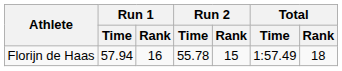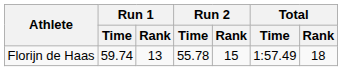 <table class="wikitable" style="font-size:90%">
 <tr>
 <th rowspan=2>Athlete</th>
 <th colspan=2>Run 1</th>
 <th colspan=2>Run 2</th>
 <th colspan=2>Total</th>
 </tr>
 <tr>
 <th>Time</th>
 <th>Rank</th>
 <th>Time</th>
 <th>Rank</th>
 <th>Time</th>
 <th>Rank</th>
 </tr>
 <tr align=center>
 <td align=left>Florijn de Haas</td>
-<td>57.94</td>
-<td>16</td>
+<td>59.74</td>
+<td>13</td>
 <td>55.78</td>
 <td>15</td>
 <td>1:57.49</td>
 <td>18</td>
 </tr>
 </table>
